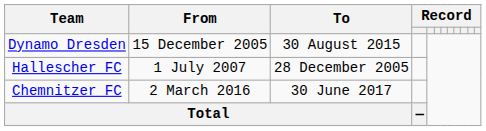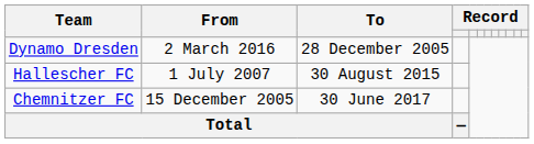 <table class="wikitable" style="text-align: center">
 <tr>
 <th rowspan="2">Team</th>
 <th rowspan="2">From</th>
 <th rowspan="2">To</th>
 <th colspan="9">Record</th>
 </tr>
 <tr>
 <th></th>
 <th></th>
 <th></th>
 <th></th>
 <th></th>
 <th></th>
 <th></th>
 <th></th>
 <th></th>
 </tr>
 <tr>
 <td><a href='#'>Dynamo Dresden</a></td>
-<td>15 December 2005</td>
-<td>30 August 2015<br></td>
+<td>2 March 2016</td>
+<td>28 December 2005<br></td>
 <td></td>
 </tr>
 <tr>
 <td><a href='#'>Hallescher FC</a></td>
 <td>1 July 2007</td>
-<td>28 December 2005<br></td>
+<td>30 August 2015<br></td>
 <td><br></td>
 </tr>
 <tr>
 <td><a href='#'>Chemnitzer FC</a></td>
-<td>2 March 2016</td>
+<td>15 December 2005</td>
 <td>30 June 2017<br></td>
 <td></td>
 </tr>
 <tr>
 <th colspan="3">Total<br></th>
 <th>—</th>
 </tr>
 </table>
